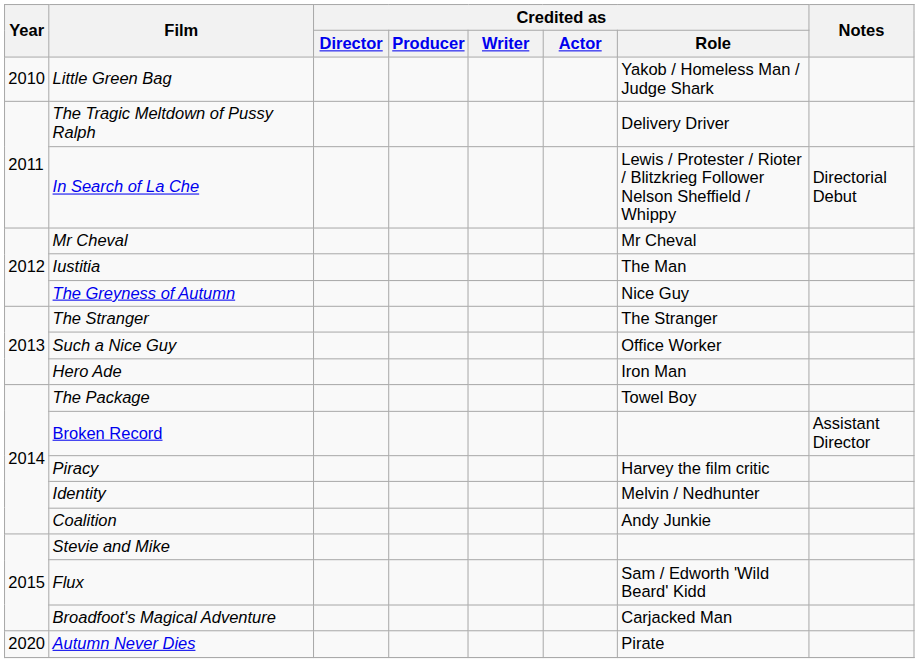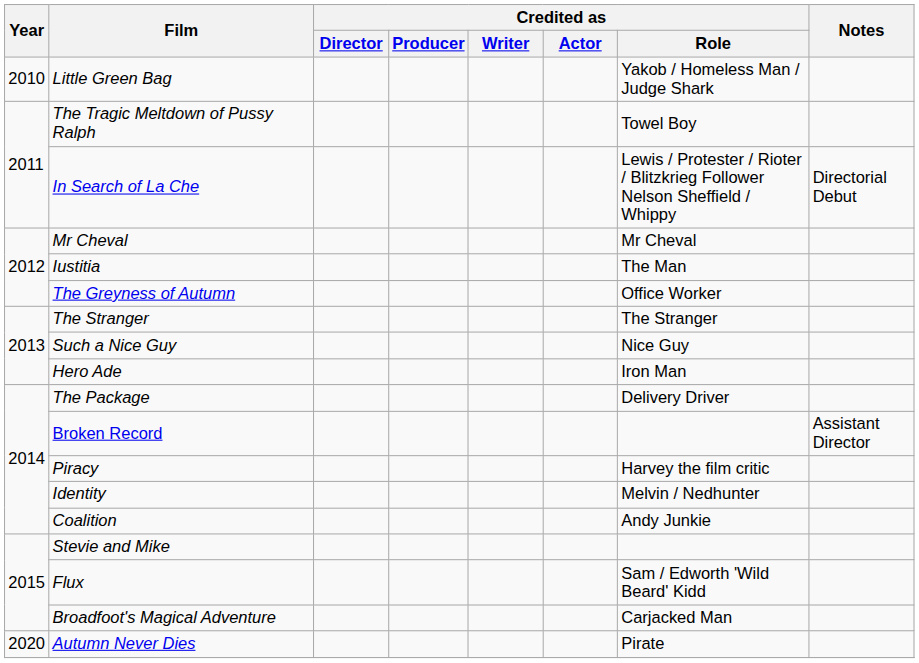 <table class="wikitable sortable" style="margin-right: 0;">
 <tr>
 <th rowspan="2" style="width:33px;">Year</th>
 <th rowspan="2" style="width:250px;">Film</th>
 <th colspan="5">Credited as</th>
 <th rowspan="2">Notes</th>
 </tr>
 <tr>
 <th style="width:65px;"><a href='#'>Director</a></th>
 <th style="width:65px;"><a href='#'>Producer</a></th>
 <th style="width:65px;"><a href='#'>Writer</a></th>
 <th style="width:65px;"><a href='#'>Actor</a></th>
 <th>Role</th>
 </tr>
 <tr>
 <td>2010</td>
 <td style="text-align:left"><em>Little Green Bag</em></td>
 <td></td>
 <td></td>
 <td></td>
 <td></td>
 <td>Yakob / Homeless Man / Judge Shark</td>
 <td></td>
 </tr>
 <tr>
 <td rowspan="2">2011</td>
 <td style="text-align:left"><em>The Tragic Meltdown of Pussy Ralph</em></td>
 <td></td>
 <td></td>
 <td></td>
 <td></td>
-<td>Delivery Driver</td>
+<td>Towel Boy</td>
 <td></td>
 </tr>
 <tr>
 <td style="text-align:left"><em><a href='#'>In Search of La Che</a></em></td>
 <td></td>
 <td></td>
 <td></td>
 <td></td>
 <td>Lewis / Protester / Rioter / Blitzkrieg Follower<br>Nelson Sheffield / Whippy</td>
 <td>Directorial Debut</td>
 </tr>
 <tr>
 <td rowspan="3">2012</td>
 <td style="text-align:left"><em>Mr Cheval</em></td>
 <td></td>
 <td></td>
 <td></td>
 <td></td>
 <td>Mr Cheval</td>
 <td></td>
 </tr>
 <tr>
 <td style="text-align:left"><em>Iustitia</em></td>
 <td></td>
 <td></td>
 <td></td>
 <td></td>
 <td>The Man</td>
 <td></td>
 </tr>
 <tr>
 <td style="text-align:left"><em><a href='#'>The Greyness of Autumn</a></em></td>
 <td></td>
 <td></td>
 <td></td>
 <td></td>
-<td>Nice Guy</td>
+<td>Office Worker</td>
 <td></td>
 </tr>
 <tr>
 <td rowspan="3">2013</td>
 <td style="text-align:left"><em>The Stranger</em></td>
 <td></td>
 <td></td>
 <td></td>
 <td></td>
 <td>The Stranger</td>
 <td></td>
 </tr>
 <tr>
 <td style="text-align:left"><em>Such a Nice Guy</em></td>
 <td></td>
 <td></td>
 <td></td>
 <td></td>
-<td>Office Worker</td>
+<td>Nice Guy</td>
 <td></td>
 </tr>
 <tr>
 <td style="text-align:left"><em>Hero Ade</em></td>
 <td></td>
 <td></td>
 <td></td>
 <td></td>
 <td>Iron Man</td>
 <td></td>
 </tr>
 <tr>
 <td rowspan="5">2014</td>
 <td style="text-align:left"><em>The Package</em></td>
 <td></td>
 <td></td>
 <td></td>
 <td></td>
-<td>Towel Boy</td>
+<td>Delivery Driver</td>
 <td></td>
 </tr>
 <tr>
 <td style="text-align:left"><em><a href='#'></em>Broken Record<em></a></em></td>
 <td></td>
 <td></td>
 <td></td>
 <td></td>
 <td></td>
 <td>Assistant Director</td>
 </tr>
 <tr>
 <td style="text-align:left"><em>Piracy</em></td>
 <td></td>
 <td></td>
 <td></td>
 <td></td>
 <td>Harvey the film critic</td>
 <td></td>
 </tr>
 <tr>
 <td style="text-align:left"><em>Identity</em></td>
 <td></td>
 <td></td>
 <td></td>
 <td></td>
 <td>Melvin / Nedhunter</td>
 <td></td>
 </tr>
 <tr>
 <td style="text-align:left"><em>Coalition</em></td>
 <td></td>
 <td></td>
 <td></td>
 <td></td>
 <td>Andy Junkie</td>
 <td></td>
 </tr>
 <tr>
 <td rowspan="3">2015</td>
 <td style="text-align:left"><em>Stevie and Mike</em></td>
 <td></td>
 <td></td>
 <td></td>
 <td></td>
 <td></td>
 <td></td>
 </tr>
 <tr>
 <td><em>Flux</em></td>
 <td></td>
 <td></td>
 <td></td>
 <td></td>
 <td>Sam / Edworth 'Wild Beard' Kidd</td>
 <td></td>
 </tr>
 <tr>
 <td><em>Broadfoot's Magical Adventure</em></td>
 <td></td>
 <td></td>
 <td></td>
 <td></td>
 <td>Carjacked Man</td>
 <td></td>
 </tr>
 <tr>
 <td rowspan="1">2020</td>
 <td style="text-align:left"><em><a href='#'>Autumn Never Dies</a></em></td>
 <td></td>
 <td></td>
 <td></td>
 <td></td>
 <td>Pirate</td>
 <td></td>
 </tr>
 <tr>
 </tr>
 </table>
